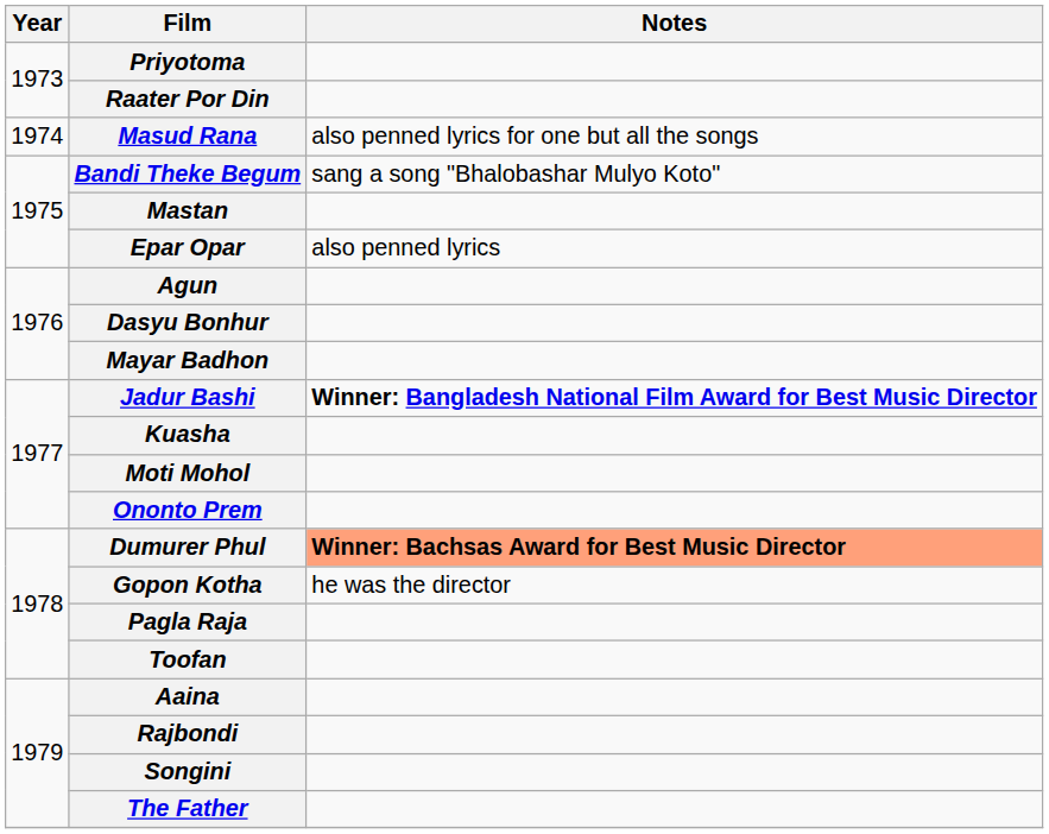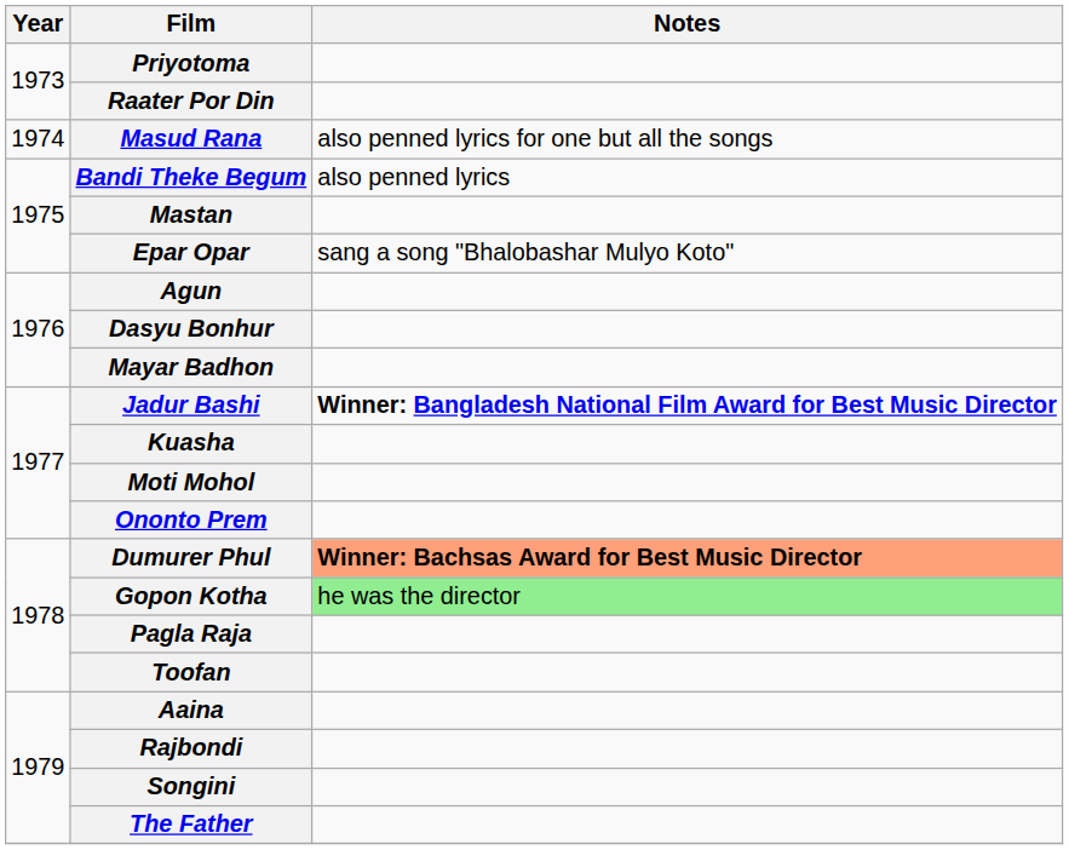 <table class="wikitable sortable">
 <tr>
 <th>Year</th>
 <th>Film</th>
 <th>Notes</th>
 </tr>
 <tr>
 <td rowspan=2>1973</td>
 <th><em>Priyotoma</em></th>
 <td></td>
 </tr>
 <tr>
 <th><em>Raater Por Din</em></th>
 <td></td>
 </tr>
 <tr>
 <td>1974</td>
 <th><em><a href='#'>Masud Rana</a></em></th>
 <td>also penned lyrics for one but all the songs</td>
 </tr>
 <tr>
 <td rowspan=3>1975</td>
 <th><em><a href='#'>Bandi Theke Begum</a></em></th>
-<td>sang a song "Bhalobashar Mulyo Koto"</td>
+<td>also penned lyrics</td>
 </tr>
 <tr>
 <th><em>Mastan</em></th>
 <td></td>
 </tr>
 <tr>
 <th><em>Epar Opar</em></th>
-<td>also penned lyrics</td>
+<td>sang a song "Bhalobashar Mulyo Koto"</td>
 </tr>
 <tr>
 <td rowspan=3>1976</td>
 <th><em>Agun</em></th>
 <td></td>
 </tr>
 <tr>
 <th><em>Dasyu Bonhur</em></th>
 <td></td>
 </tr>
 <tr>
 <th><em>Mayar Badhon</em></th>
 <td></td>
 </tr>
 <tr>
 <td rowspan=4>1977</td>
 <th><em><a href='#'>Jadur Bashi</a></em></th>
 <td><strong>Winner: <a href='#'>Bangladesh National Film Award for Best Music Director</a></strong> </td>
 </tr>
 <tr>
 <th><em>Kuasha</em></th>
 <td></td>
 </tr>
 <tr>
 <th><em>Moti Mohol</em></th>
 <td></td>
 </tr>
 <tr>
 <th><em><a href='#'>Ononto Prem</a></em></th>
 <td></td>
 </tr>
 <tr>
 <td rowspan=4>1978</td>
 <th><em>Dumurer Phul</em></th>
 <td style="background: lightsalmon;"><strong>Winner: Bachsas Award for Best Music Director</strong></td>
 </tr>
 <tr>
 <th><em>Gopon Kotha</em></th>
-<td>he was the director</td>
+<td style="background: lightgreen;">he was the director</td>
 </tr>
 <tr>
 <th><em>Pagla Raja</em></th>
 <td></td>
 </tr>
 <tr>
 <th><em>Toofan</em></th>
 <td></td>
 </tr>
 <tr>
 <td rowspan=4>1979</td>
 <th><em>Aaina</em></th>
 <td></td>
 </tr>
 <tr>
 <th><em>Rajbondi</em></th>
 <td></td>
 </tr>
 <tr>
 <th><em>Songini</em></th>
 <td></td>
 </tr>
 <tr>
 <th><em><a href='#'>The Father</a></em></th>
 <td></td>
 </tr>
 <tr>
 </tr>
 </table>
